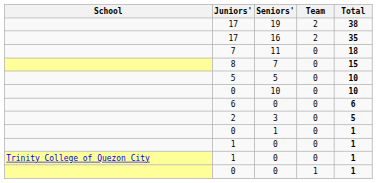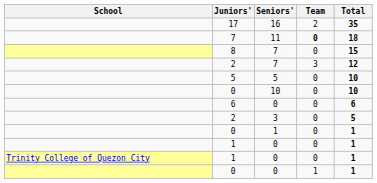 <table class="wikitable" style="font-size:90%;">
 <tr>
 <th width=300px>School</th>
 <th width=50px>Juniors'</th>
 <th width=50px>Seniors'</th>
 <th width=50px>Team</th>
 <th width=50px>Total</th>
-</tr>
-<tr align="center">
-<td align="left"></td>
-<td>17</td>
-<td>19</td>
-<td>2</td>
-<td><strong>38</strong></td>
 </tr>
 <tr align="center">
 <td align="left"></td>
 <td>17</td>
 <td>16</td>
 <td>2</td>
 <td><strong>35</strong></td>
 </tr>
 <tr align="center">
 <td align="left"></td>
 <td>7</td>
 <td>11</td>
-<td>0</td>
+<td><strong>0</strong></td>
 <td><strong>18</strong></td>
 </tr>
 <tr align="center">
 <td bgcolor=#FFFF99 align="left"></td>
 <td>8</td>
 <td>7</td>
 <td>0</td>
 <td><strong>15</strong></td>
+</tr>
+<tr align="center">
+<td align="left"></td>
+<td>2</td>
+<td>7</td>
+<td>3</td>
+<td><strong>12</strong></td>
 </tr>
 <tr align="center">
 <td align="left"></td>
 <td>5</td>
 <td>5</td>
 <td>0</td>
 <td><strong>10</strong></td>
 </tr>
 <tr align="center">
 <td align="left"></td>
 <td>0</td>
 <td>10</td>
 <td>0</td>
 <td><strong>10</strong></td>
 </tr>
 <tr align="center">
 <td align="left"></td>
 <td>6</td>
 <td>0</td>
 <td>0</td>
 <td><strong>6</strong></td>
 </tr>
 <tr align="center">
 <td align="left"></td>
 <td>2</td>
 <td>3</td>
 <td>0</td>
 <td><strong>5</strong></td>
 </tr>
 <tr align="center">
 <td align="left"></td>
 <td>0</td>
 <td>1</td>
 <td>0</td>
 <td><strong>1</strong></td>
 </tr>
 <tr align="center">
 <td align="left"></td>
 <td>1</td>
 <td>0</td>
 <td>0</td>
 <td><strong>1</strong></td>
 </tr>
 <tr align="center">
 <td bgcolor=#FFFF99 align="left"> <a href='#'>Trinity College of Quezon City</a></td>
 <td>1</td>
 <td>0</td>
 <td>0</td>
 <td><strong>1</strong></td>
 </tr>
 <tr align="center">
 <td bgcolor=#FFFF99 align="left"></td>
 <td>0</td>
 <td>0</td>
 <td>1</td>
 <td><strong>1</strong></td>
 </tr>
 </table>
